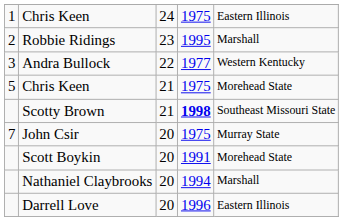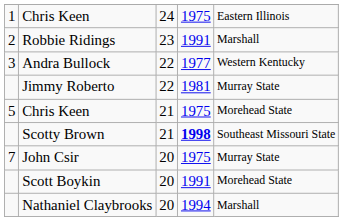 <table class="wikitable">
 <tr>
 </tr>
 <tr>
 <td>1</td>
 <td>Chris Keen</td>
 <td>24</td>
 <td><a href='#'>1975</a></td>
 <td style="font-size:80%;">Eastern Illinois</td>
 </tr>
 <tr>
 <td>2</td>
 <td>Robbie Ridings</td>
 <td>23</td>
-<td><a href='#'>1995</a></td>
+<td><a href='#'>1991</a></td>
 <td style="font-size:80%;">Marshall</td>
 </tr>
 <tr>
 <td>3</td>
 <td>Andra Bullock</td>
 <td>22</td>
 <td><a href='#'>1977</a></td>
 <td style="font-size:80%;">Western Kentucky</td>
+</tr>
+<tr>
+<td></td>
+<td>Jimmy Roberto</td>
+<td>22</td>
+<td><a href='#'>1981</a></td>
+<td style="font-size:80%;">Murray State</td>
 </tr>
 <tr>
 <td>5</td>
 <td>Chris Keen</td>
 <td>21</td>
 <td><a href='#'>1975</a></td>
 <td style="font-size:80%;">Morehead State</td>
 </tr>
 <tr>
 <td></td>
 <td>Scotty Brown</td>
 <td>21</td>
 <td><strong><a href='#'>1998</a></strong></td>
 <td style="font-size:80%;">Southeast Missouri State</td>
 </tr>
 <tr>
 <td>7</td>
 <td>John Csir</td>
 <td>20</td>
 <td><a href='#'>1975</a></td>
 <td style="font-size:80%;">Murray State</td>
 </tr>
 <tr>
 <td></td>
 <td>Scott Boykin</td>
 <td>20</td>
 <td><a href='#'>1991</a></td>
 <td style="font-size:80%;">Morehead State</td>
 </tr>
 <tr>
 <td></td>
 <td>Nathaniel Claybrooks</td>
 <td>20</td>
 <td><a href='#'>1994</a></td>
 <td style="font-size:80%;">Marshall</td>
 </tr>
-<tr>
-<td></td>
-<td>Darrell Love</td>
-<td>20</td>
-<td><a href='#'>1996</a></td>
-<td style="font-size:80%;">Eastern Illinois</td>
-</tr>
 </table>
